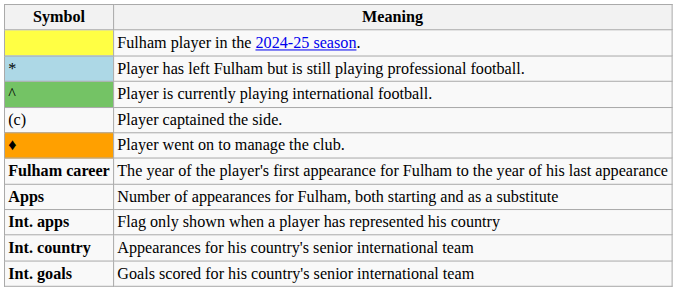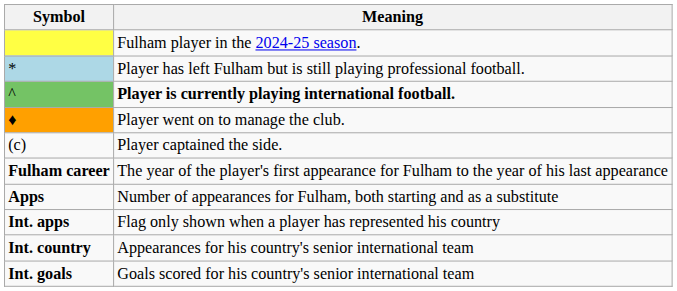 <table Class="wikitable">
 <tr>
 <th>Symbol</th>
 <th>Meaning</th>
 </tr>
 <tr>
 <td bgcolor=#ffff44></td>
 <td>Fulham player in the <a href='#'>2024-25 season</a>.</td>
 </tr>
 <tr>
 <td bgcolor=lightblue>*</td>
 <td>Player has left Fulham but is still playing professional football.</td>
 </tr>
 <tr>
 <td bgcolor=#74C365>^</td>
-<td>Player is currently playing international football.</td>
+<td><strong>Player is currently playing international football.</strong></td>
+</tr>
+<tr>
+<td bgcolor=#FFA000>♦</td>
+<td>Player went on to manage the club.</td>
 </tr>
 <tr>
 <td>(c)</td>
 <td>Player captained the side.</td>
-</tr>
-<tr>
-<td bgcolor=#FFA000>♦</td>
-<td>Player went on to manage the club.</td>
 </tr>
 <tr>
 <td><strong>Fulham career</strong></td>
 <td>The year of the player's first appearance for Fulham to the year of his last appearance</td>
 </tr>
 <tr>
 <td><strong>Apps</strong></td>
 <td>Number of appearances for Fulham, both starting and as a substitute</td>
 </tr>
 <tr>
 <td><strong>Int. apps</strong></td>
 <td>Flag only shown when a player has represented his country</td>
 </tr>
 <tr>
 <td><strong>Int. country</strong></td>
 <td>Appearances for his country's senior international team</td>
 </tr>
 <tr>
 <td><strong>Int. goals</strong></td>
 <td>Goals scored for his country's senior international team</td>
 </tr>
 </table>
